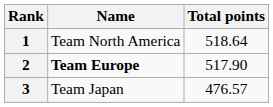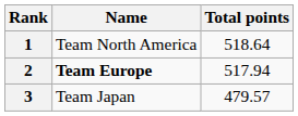 <table class="wikitable sortable">
 <tr>
 <th>Rank</th>
 <th>Name</th>
 <th>Total points</th>
 </tr>
 <tr>
 <th>1</th>
 <td>Team North America</td>
 <td align="center">518.64</td>
 </tr>
 <tr>
 <th>2</th>
 <td><strong>Team Europe</strong></td>
-<td align="center">517.90</td>
+<td align="center">517.94</td>
 </tr>
 <tr>
 <th>3</th>
 <td>Team Japan</td>
-<td align="center">476.57</td>
+<td align="center">479.57</td>
 </tr>
 </table>
